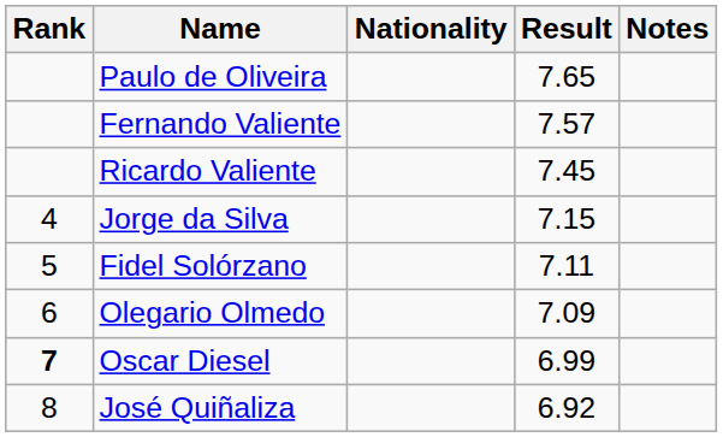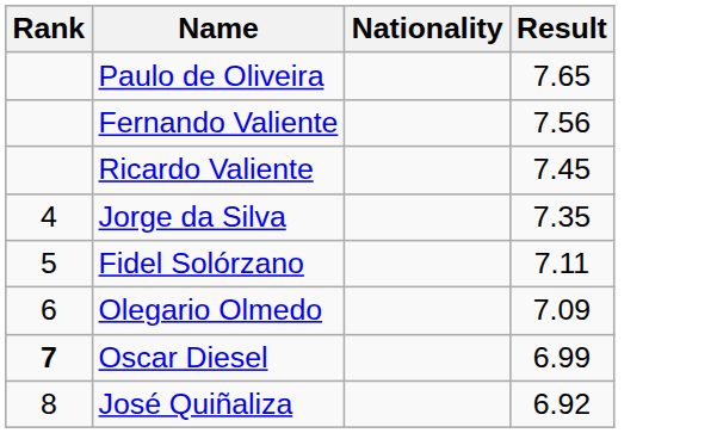 <table class="wikitable sortable" style="text-align:center">
 <tr>
 <th>Rank</th>
 <th>Name</th>
 <th>Nationality</th>
 <th>Result</th>
-<th>Notes</th>
 </tr>
 <tr>
 <td></td>
 <td align=left><a href='#'>Paulo de Oliveira</a></td>
 <td align=left></td>
 <td>7.65</td>
-<td></td>
 </tr>
 <tr>
 <td></td>
 <td align=left><a href='#'>Fernando Valiente</a></td>
 <td align=left></td>
-<td>7.57</td>
-<td></td>
+<td>7.56</td>
 </tr>
 <tr>
 <td></td>
 <td align=left><a href='#'>Ricardo Valiente</a></td>
 <td align=left></td>
 <td>7.45</td>
-<td></td>
 </tr>
 <tr>
 <td>4</td>
 <td align=left><a href='#'>Jorge da Silva</a></td>
 <td align=left></td>
-<td>7.15</td>
-<td></td>
+<td>7.35</td>
 </tr>
 <tr>
 <td>5</td>
 <td align=left><a href='#'>Fidel Solórzano</a></td>
 <td align=left></td>
 <td>7.11</td>
-<td></td>
 </tr>
 <tr>
 <td>6</td>
 <td align=left><a href='#'>Olegario Olmedo</a></td>
 <td align=left></td>
 <td>7.09</td>
-<td></td>
 </tr>
 <tr>
 <td><strong>7</strong></td>
 <td align=left><a href='#'>Oscar Diesel</a></td>
 <td align=left></td>
 <td>6.99</td>
-<td></td>
 </tr>
 <tr>
 <td>8</td>
 <td align=left><a href='#'>José Quiñaliza</a></td>
 <td align=left></td>
 <td>6.92</td>
-<td></td>
 </tr>
 </table>
